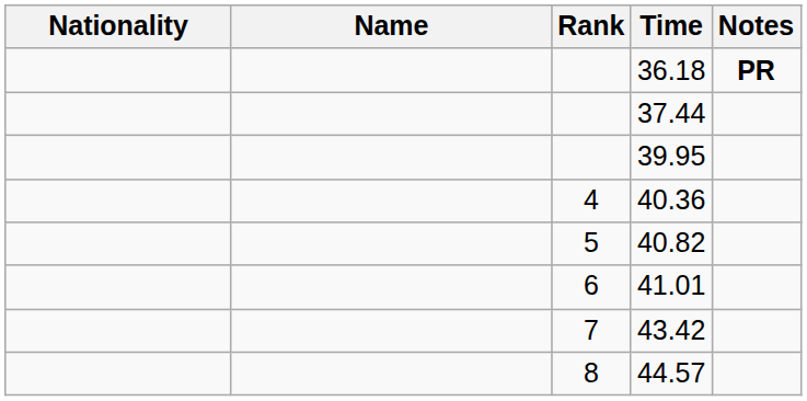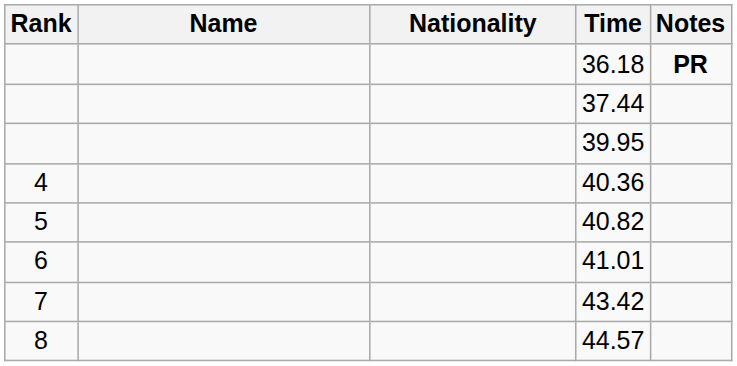 <table class="wikitable sortable" style="text-align:center">
 <tr>
+<th>Rank</th>
+<th style="width:180px">Name</th>
 <th style="width:125px">Nationality</th>
-<th style="width:180px">Name</th>
-<th>Rank</th>
 <th>Time</th>
 <th>Notes</th>
 </tr>
 <tr>
+<td></td>
 <td style="text-align:left;"></td>
 <td style="text-align:left;"></td>
-<td></td>
 <td>36.18</td>
 <td><strong>PR</strong></td>
 </tr>
 <tr>
+<td></td>
 <td style="text-align:left;"></td>
 <td style="text-align:left;"></td>
-<td></td>
 <td>37.44</td>
 <td></td>
 </tr>
 <tr>
+<td></td>
 <td style="text-align:left;"></td>
 <td style="text-align:left;"></td>
-<td></td>
 <td>39.95</td>
 <td></td>
 </tr>
 <tr>
+<td>4</td>
 <td style="text-align:left;"></td>
 <td style="text-align:left;"></td>
-<td>4</td>
 <td>40.36</td>
 <td></td>
 </tr>
 <tr>
+<td>5</td>
 <td style="text-align:left;"></td>
 <td style="text-align:left;"></td>
-<td>5</td>
 <td>40.82</td>
 <td></td>
 </tr>
 <tr>
+<td>6</td>
 <td style="text-align:left;"></td>
 <td style="text-align:left;"></td>
-<td>6</td>
 <td>41.01</td>
 <td></td>
 </tr>
 <tr>
+<td>7</td>
 <td style="text-align:left;"></td>
 <td style="text-align:left;"></td>
-<td>7</td>
 <td>43.42</td>
 <td></td>
 </tr>
 <tr>
+<td>8</td>
 <td style="text-align:left;"></td>
 <td style="text-align:left;"></td>
-<td>8</td>
 <td>44.57</td>
 <td></td>
 </tr>
 </table>
